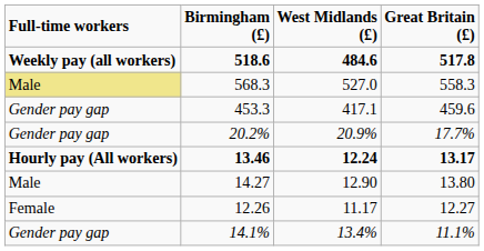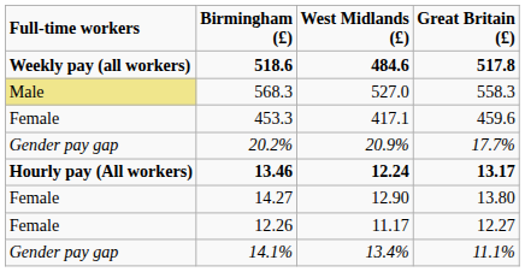 <table class="wikitable" border="1" align=>
 <tr>
 <td><strong>Full-time workers </strong></td>
 <td align=right><strong>Birmingham <br>(£)</strong></td>
 <td align=right><strong>West Midlands <br>(£) </strong></td>
 <td align=right><strong>Great Britain <br>(£)</strong></td>
 </tr>
 <tr>
 <td><strong>Weekly pay (all workers)</strong></td>
 <td align=right><strong>518.6 </strong></td>
 <td align=right><strong>484.6 </strong></td>
 <td align=right><strong>517.8</strong></td>
 </tr>
 <tr>
 <td style="background: khaki;">Male</td>
 <td align=right>568.3</td>
 <td align=right>527.0</td>
 <td align=right>558.3</td>
 </tr>
 <tr>
-<td><em>Gender pay gap </em></td>
+<td>Female</td>
 <td align=right>453.3</td>
 <td align=right>417.1</td>
 <td align=right>459.6</td>
 </tr>
 <tr>
 <td><em>Gender pay gap </em></td>
 <td align=right><em>20.2% </em></td>
 <td align=right><em>20.9%</em></td>
 <td align=right><em>17.7%</em></td>
 </tr>
 <tr>
 <td><strong>Hourly pay (All workers)</strong></td>
 <td align=right><strong>13.46</strong></td>
 <td align=right><strong>12.24</strong></td>
 <td align=right><strong>13.17</strong></td>
 </tr>
 <tr>
-<td>Male</td>
+<td>Female</td>
 <td align=right>14.27</td>
 <td align=right>12.90</td>
 <td align=right>13.80</td>
 </tr>
 <tr>
 <td>Female</td>
 <td align=right>12.26</td>
 <td align=right>11.17</td>
 <td align=right>12.27</td>
 </tr>
 <tr>
 <td><em>Gender pay gap </em></td>
 <td align=right><em>14.1% </em></td>
 <td align=right><em>13.4% </em></td>
 <td align=right><em>11.1%</em></td>
 </tr>
 </table>
